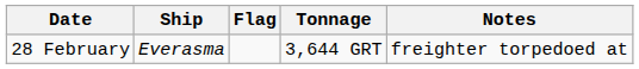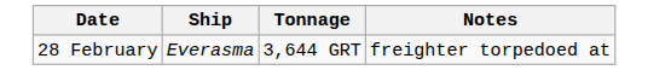 <table class=wikitable style="margin:1em auto;">
 <tr>
 <th>Date</th>
 <th>Ship</th>
-<th>Flag</th>
 <th>Tonnage</th>
 <th>Notes</th>
 </tr>
 <tr>
 <td>28 February</td>
 <td><em>Everasma</em></td>
-<td></td>
 <td>3,644 GRT</td>
 <td>freighter torpedoed at </td>
 </tr>
 </table>
